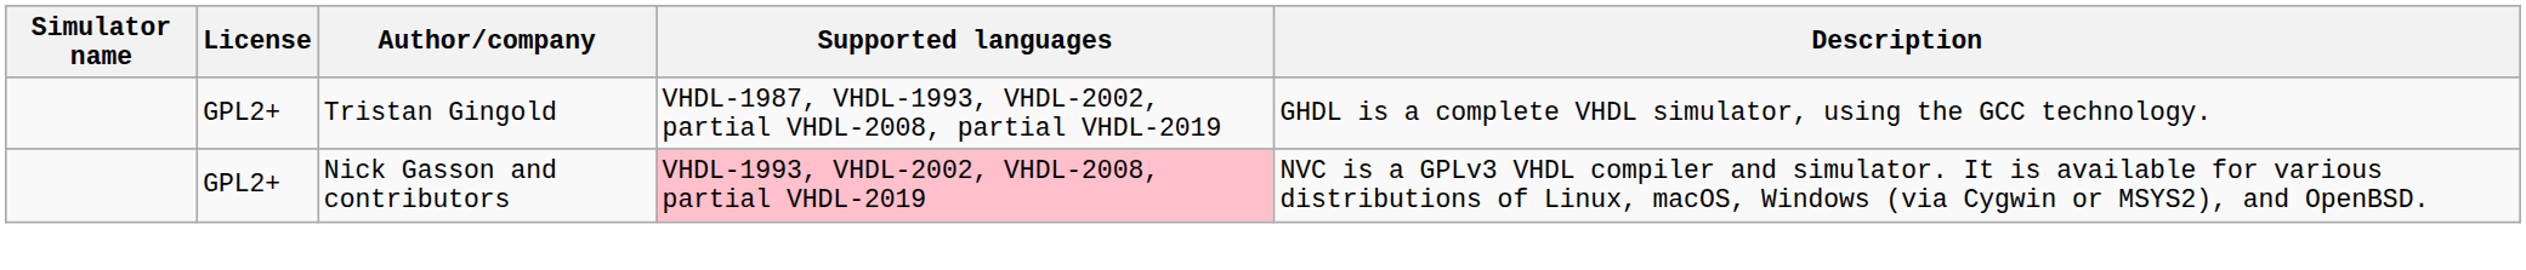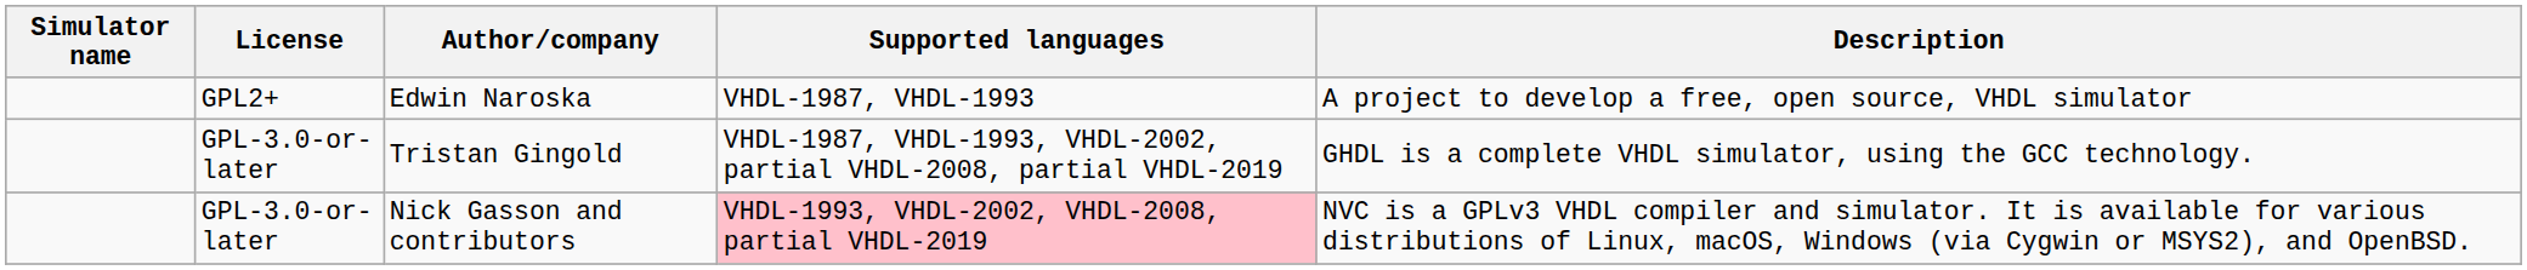 <table class="wikitable sortable" style="width:100%">
 <tr>
 <th>Simulator name</th>
 <th>License</th>
 <th>Author/company</th>
 <th>Supported languages</th>
 <th>Description</th>
 </tr>
 <tr>
 <td></td>
 <td>GPL2+</td>
+<td>Edwin Naroska</td>
+<td>VHDL-1987, VHDL-1993</td>
+<td>A project to develop a free, open source, VHDL simulator</td>
+</tr>
+<tr>
+<td></td>
+<td>GPL-3.0-or-later</td>
 <td>Tristan Gingold</td>
 <td>VHDL-1987, VHDL-1993, VHDL-2002, partial VHDL-2008, partial VHDL-2019</td>
 <td>GHDL is a complete VHDL simulator, using the GCC technology.</td>
 </tr>
 <tr>
 <td></td>
-<td>GPL2+</td>
+<td>GPL-3.0-or-later</td>
 <td>Nick Gasson and contributors</td>
 <td style="background: pink;">VHDL-1993, VHDL-2002, VHDL-2008, partial VHDL-2019</td>
 <td>NVC is a GPLv3 VHDL compiler and simulator. It is available for various distributions of Linux, macOS, Windows (via Cygwin or MSYS2), and OpenBSD.</td>
 </tr>
 </table>
